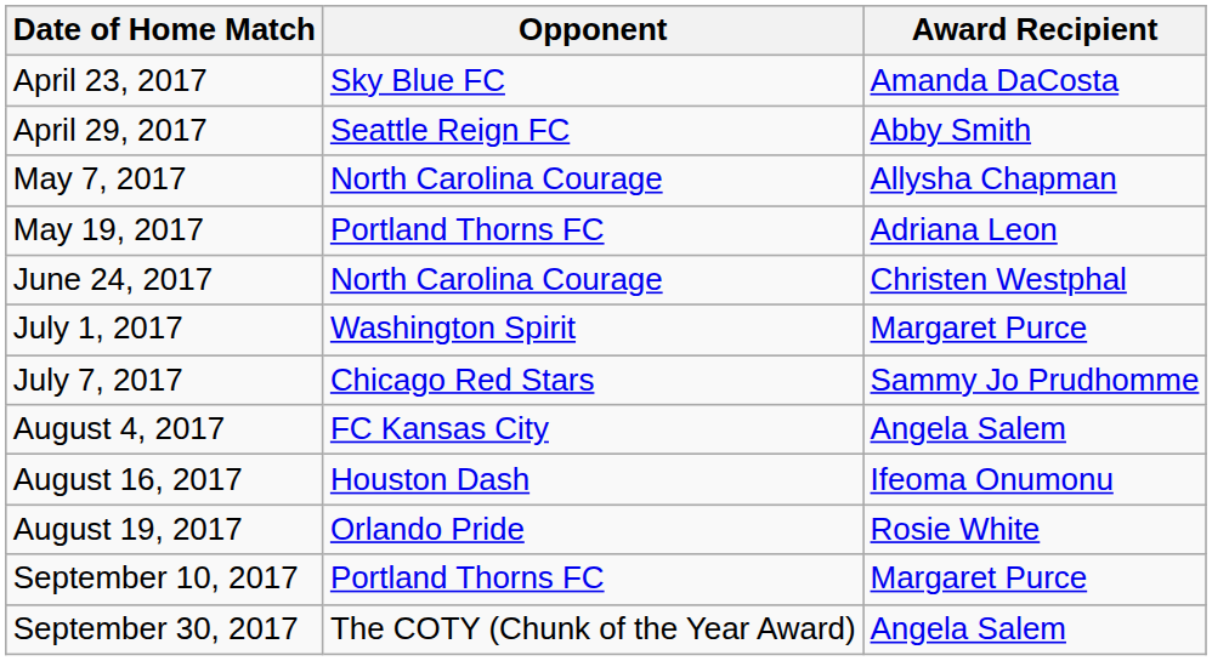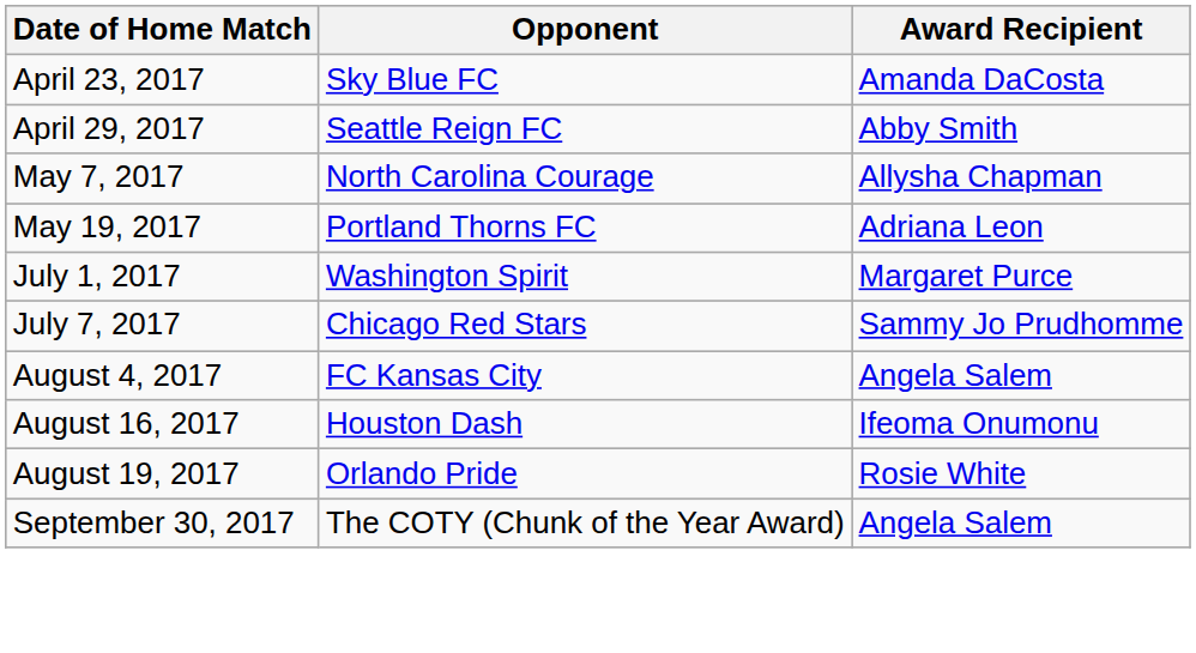 <table class="wikitable">
 <tr>
 <th>Date of Home Match</th>
 <th>Opponent</th>
 <th>Award Recipient</th>
 </tr>
 <tr>
 <td>April 23, 2017</td>
 <td><a href='#'>Sky Blue FC</a></td>
 <td><a href='#'>Amanda DaCosta</a></td>
 </tr>
 <tr>
 <td>April 29, 2017</td>
 <td><a href='#'>Seattle Reign FC</a></td>
 <td><a href='#'>Abby Smith</a></td>
 </tr>
 <tr>
 <td>May 7, 2017</td>
 <td><a href='#'>North Carolina Courage</a></td>
 <td><a href='#'>Allysha Chapman</a></td>
 </tr>
 <tr>
 <td>May 19, 2017</td>
 <td><a href='#'>Portland Thorns FC</a></td>
 <td><a href='#'>Adriana Leon</a></td>
 </tr>
 <tr>
-<td>June 24, 2017</td>
-<td><a href='#'>North Carolina Courage</a></td>
-<td><a href='#'>Christen Westphal</a></td>
-</tr>
-<tr>
 <td>July 1, 2017</td>
 <td><a href='#'>Washington Spirit</a></td>
 <td><a href='#'>Margaret Purce</a></td>
 </tr>
 <tr>
 <td>July 7, 2017</td>
 <td><a href='#'>Chicago Red Stars</a></td>
 <td><a href='#'>Sammy Jo Prudhomme</a></td>
 </tr>
 <tr>
 <td>August 4, 2017</td>
 <td><a href='#'>FC Kansas City</a></td>
 <td><a href='#'>Angela Salem</a></td>
 </tr>
 <tr>
 <td>August 16, 2017</td>
 <td><a href='#'>Houston Dash</a></td>
 <td><a href='#'>Ifeoma Onumonu</a></td>
 </tr>
 <tr>
 <td>August 19, 2017</td>
 <td><a href='#'>Orlando Pride</a></td>
 <td><a href='#'>Rosie White</a></td>
 </tr>
 <tr>
-<td>September 10, 2017</td>
-<td><a href='#'>Portland Thorns FC</a></td>
-<td><a href='#'>Margaret Purce</a></td>
-</tr>
-<tr>
 <td>September 30, 2017</td>
 <td>The COTY (Chunk of the Year Award)</td>
 <td><a href='#'>Angela Salem</a></td>
 </tr>
 </table>
